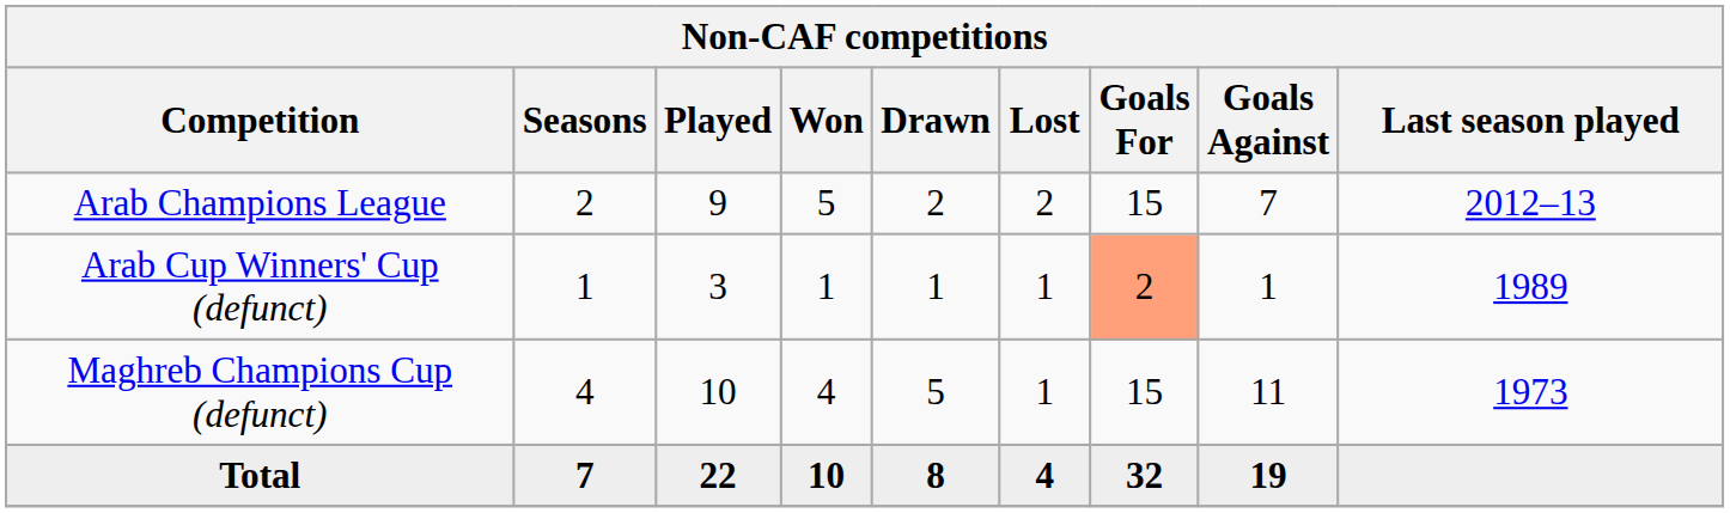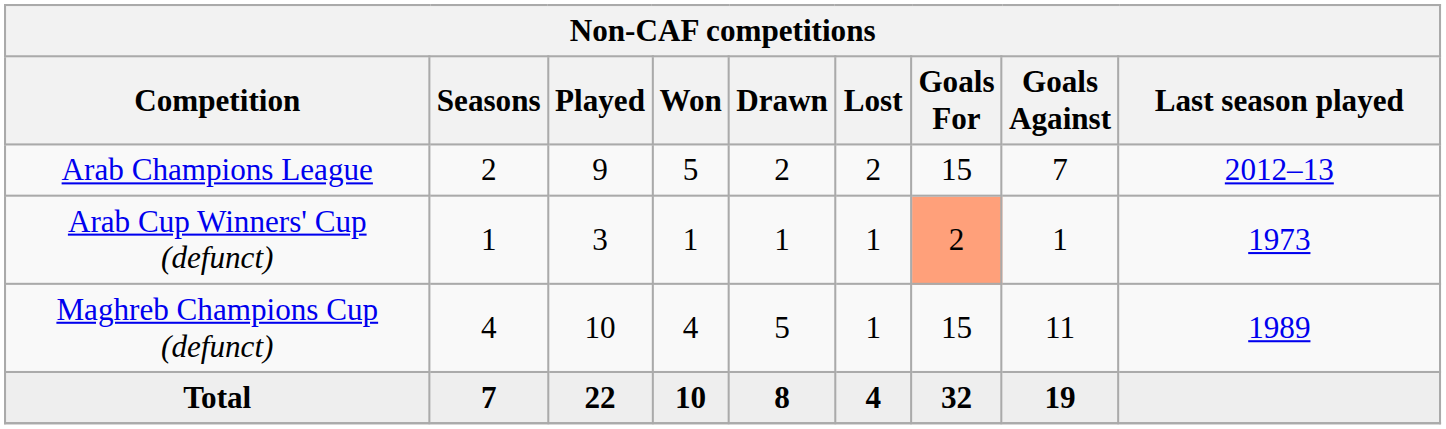 <table class="wikitable" style="font-size:95%; text-align: center;">
 <tr>
 <th colspan="9">Non-CAF competitions</th>
 </tr>
 <tr>
 <th width="200">Competition</th>
 <th width="30">Seasons</th>
 <th width="30">Played</th>
 <th width="30">Won</th>
 <th width="30">Drawn</th>
 <th width="30">Lost</th>
 <th width="30">Goals For</th>
 <th width="30">Goals Against</th>
 <th width="150">Last season played</th>
 </tr>
 <tr>
 <td><a href='#'>Arab Champions League</a></td>
 <td>2</td>
 <td>9</td>
 <td>5</td>
 <td>2</td>
 <td>2</td>
 <td>15</td>
 <td>7</td>
 <td><a href='#'>2012–13</a></td>
 </tr>
 <tr>
 <td><a href='#'>Arab Cup Winners' Cup</a> <em>(defunct)</em></td>
 <td>1</td>
 <td>3</td>
 <td>1</td>
 <td>1</td>
 <td>1</td>
 <td style="background: lightsalmon;">2</td>
 <td>1</td>
-<td><a href='#'>1989</a></td>
+<td><a href='#'>1973</a></td>
 </tr>
 <tr>
 <td><a href='#'>Maghreb Champions Cup</a> <em>(defunct)</em></td>
 <td>4</td>
 <td>10</td>
 <td>4</td>
 <td>5</td>
 <td>1</td>
 <td>15</td>
 <td>11</td>
-<td><a href='#'>1973</a></td>
+<td><a href='#'>1989</a></td>
 </tr>
 <tr bgcolor=#EEEEEE>
 <td><strong>Total</strong></td>
 <td><strong>7</strong></td>
 <td><strong>22</strong></td>
 <td><strong>10</strong></td>
 <td><strong>8</strong></td>
 <td><strong>4</strong></td>
 <td><strong>32</strong></td>
 <td><strong>19</strong></td>
 <td></td>
 </tr>
 <tr>
 </tr>
 </table>
